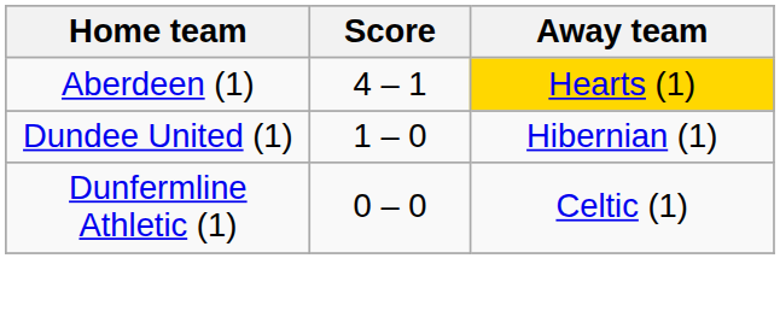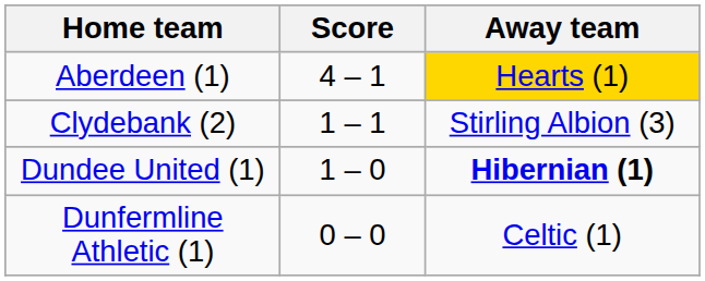 <table class="wikitable" style="text-align: center">
 <tr>
 <th width=140>Home team</th>
 <th width=70>Score</th>
 <th width=140>Away team</th>
 </tr>
 <tr>
 <td><a href='#'>Aberdeen</a> (1)</td>
 <td>4 – 1</td>
 <td style="background: gold;"><a href='#'>Hearts</a> (1)</td>
 </tr>
 <tr>
+<td><a href='#'>Clydebank</a> (2)</td>
+<td>1 – 1</td>
+<td><a href='#'>Stirling Albion</a> (3)</td>
+</tr>
+<tr>
 <td><a href='#'>Dundee United</a> (1)</td>
 <td>1 – 0</td>
-<td><a href='#'>Hibernian</a> (1)</td>
+<td><strong><a href='#'>Hibernian</a> (1)</strong></td>
 </tr>
 <tr>
 <td><a href='#'>Dunfermline Athletic</a> (1)</td>
 <td>0 – 0</td>
 <td><a href='#'>Celtic</a> (1)</td>
 </tr>
 </table>
